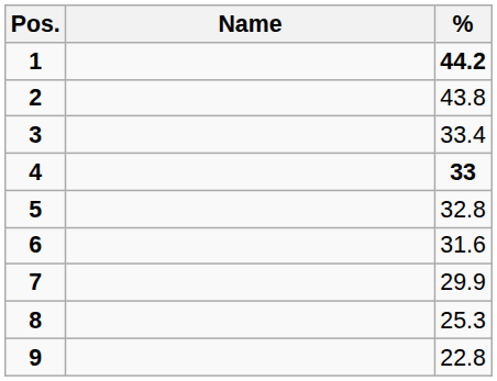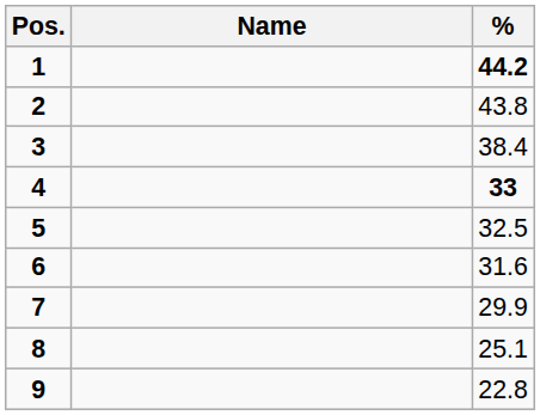 <table class="wikitable" style="text-align:center; font-size:90%;">
 <tr>
 <th width=30px>Pos.</th>
 <th width=220px>Name</th>
 <th width=20px>%</th>
 </tr>
 <tr>
 <td><strong>1</strong></td>
 <td align=left><strong></strong></td>
 <td><strong>44.2</strong></td>
 </tr>
 <tr>
 <td><strong>2</strong></td>
 <td align=left></td>
 <td>43.8</td>
 </tr>
 <tr>
 <td><strong>3</strong></td>
 <td align=left></td>
-<td>33.4</td>
+<td>38.4</td>
 </tr>
 <tr>
 <td><strong>4</strong></td>
 <td align=left></td>
 <td><strong>33</strong></td>
 </tr>
 <tr>
 <td><strong>5</strong></td>
 <td align=left></td>
-<td>32.8</td>
+<td>32.5</td>
 </tr>
 <tr>
 <td><strong>6</strong></td>
 <td align=left></td>
 <td>31.6</td>
 </tr>
 <tr>
 <td><strong>7</strong></td>
 <td align=left></td>
 <td>29.9</td>
 </tr>
 <tr>
 <td><strong>8</strong></td>
 <td align=left></td>
-<td>25.3</td>
+<td>25.1</td>
 </tr>
 <tr>
 <td><strong>9</strong></td>
 <td align=left></td>
 <td>22.8</td>
 </tr>
 </table>
